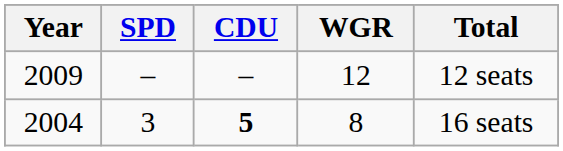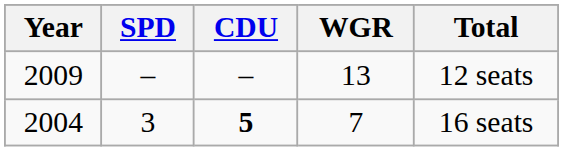 <table class="wikitable" width="300">
 <tr>
 <th>Year</th>
 <th><a href='#'>SPD</a></th>
 <th><a href='#'>CDU</a></th>
 <th>WGR</th>
 <th>Total</th>
 </tr>
 <tr align="center">
 <td>2009</td>
 <td>–</td>
 <td>–</td>
-<td>12</td>
+<td>13</td>
 <td>12 seats</td>
 </tr>
 <tr align="center">
 <td>2004</td>
 <td>3</td>
 <td><strong>5</strong></td>
-<td>8</td>
+<td>7</td>
 <td>16 seats</td>
 </tr>
 </table>
